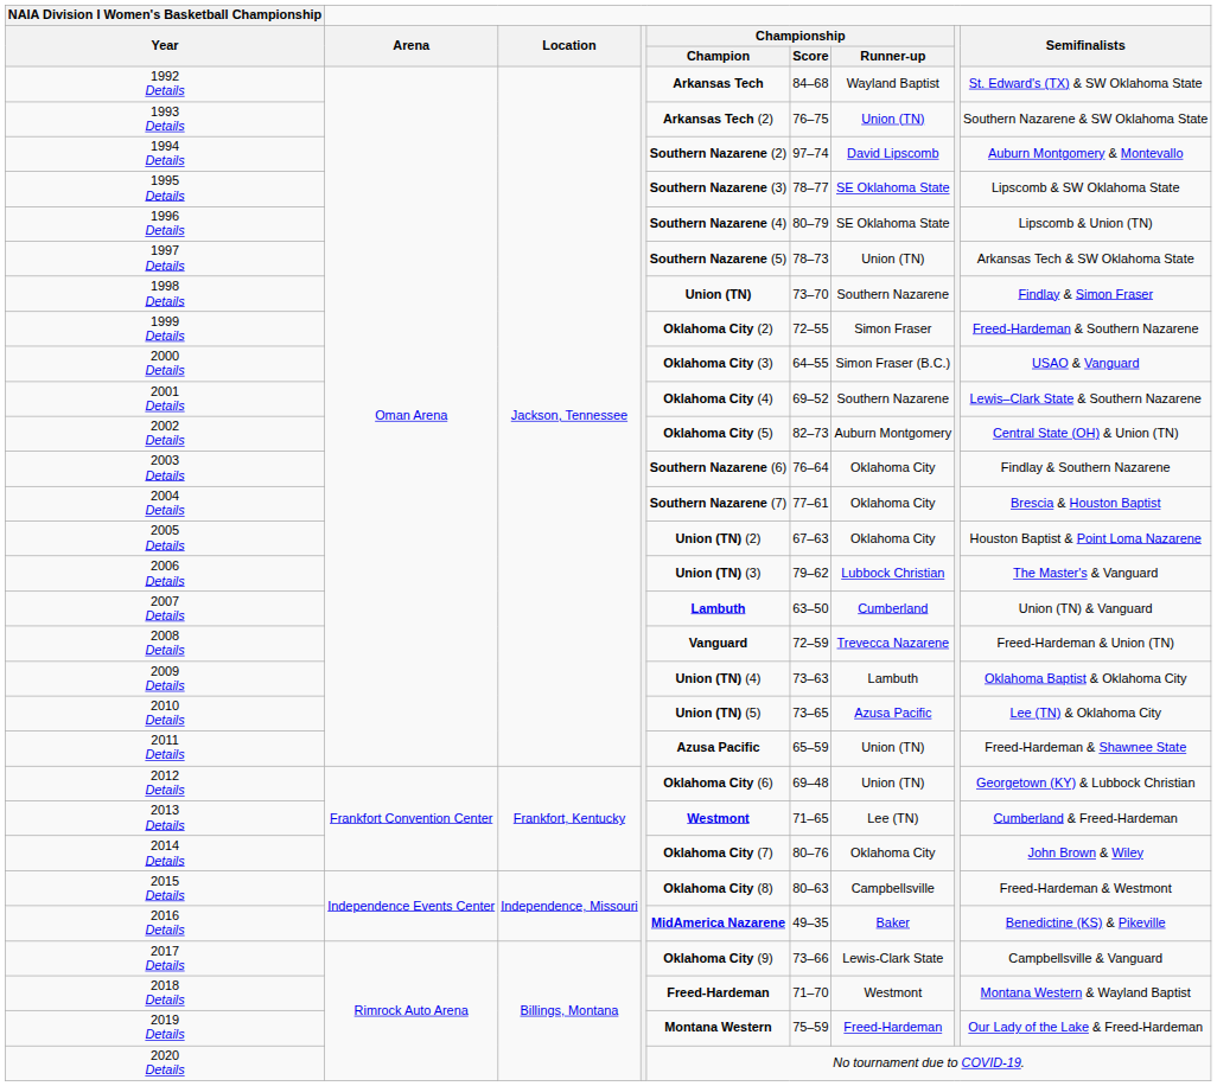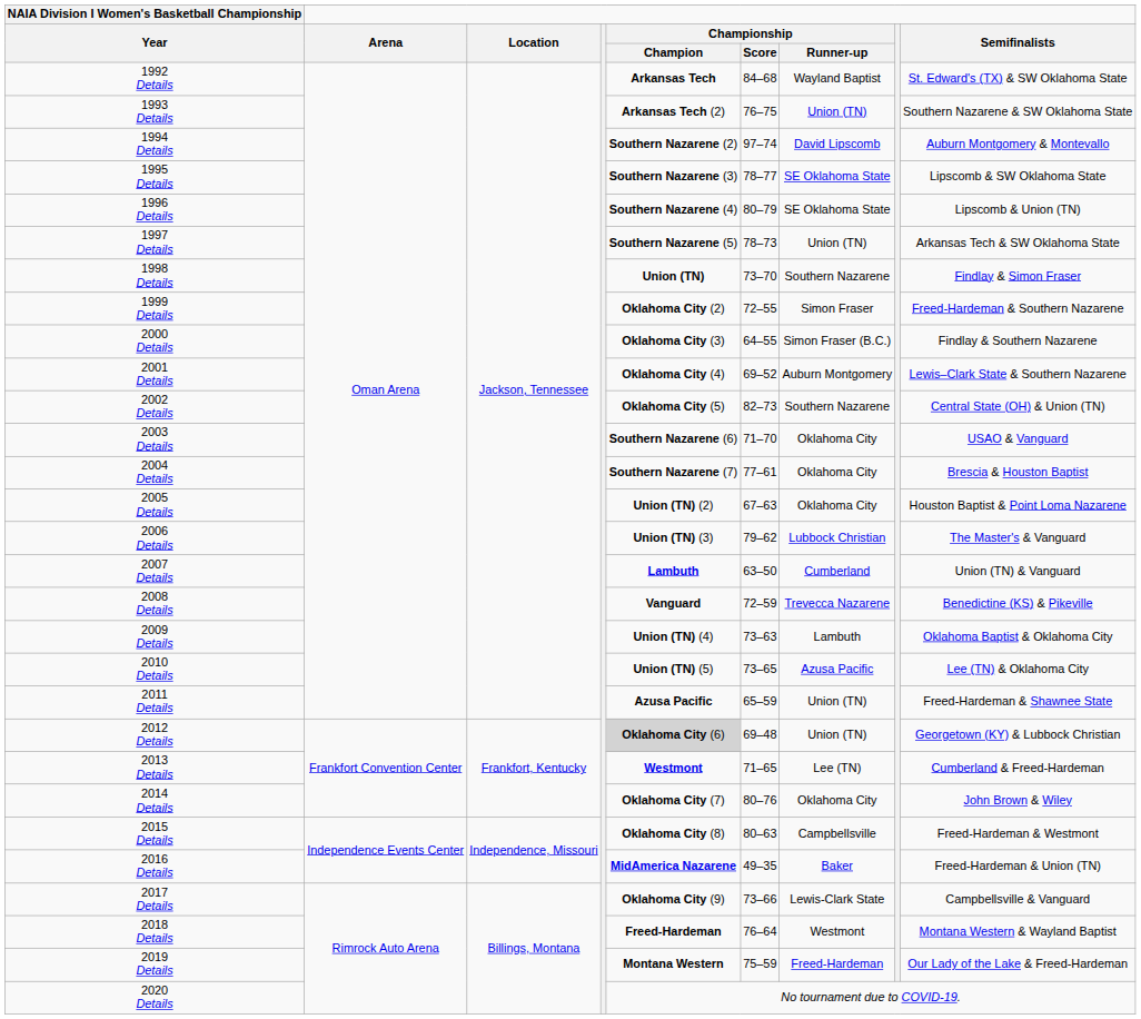 <table class="wikitable" style="text-align:center">
 <tr>
 <th style=>NAIA Division I Women's Basketball Championship</th>
 </tr>
 <tr>
 <th rowspan=2>Year</th>
 <th rowspan=2>Arena</th>
 <th rowspan=2>Location</th>
 <th rowspan=31></th>
 <th colspan=3>Championship</th>
 <th rowspan=30></th>
 <th rowspan=2>Semifinalists</th>
 </tr>
 <tr>
 <th>Champion</th>
 <th>Score</th>
 <th>Runner-up</th>
 </tr>
 <tr>
 <td>1992<br><em><a href='#'>Details</a></em></td>
 <td rowspan="20"><a href='#'>Oman Arena</a></td>
 <td rowspan="20"><a href='#'>Jackson, Tennessee</a></td>
 <td><strong>Arkansas Tech</strong></td>
 <td>84–68</td>
 <td>Wayland Baptist</td>
 <td><a href='#'>St. Edward's (TX)</a> & SW Oklahoma State</td>
 </tr>
 <tr>
 <td>1993<br><em><a href='#'>Details</a></em></td>
 <td><strong>Arkansas Tech</strong> (2)</td>
 <td>76–75</td>
 <td><a href='#'>Union (TN)</a></td>
 <td>Southern Nazarene & SW Oklahoma State</td>
 </tr>
 <tr>
 <td>1994<br><em><a href='#'>Details</a></em></td>
 <td><strong>Southern Nazarene</strong> (2)</td>
 <td>97–74</td>
 <td><a href='#'>David Lipscomb</a></td>
 <td><a href='#'>Auburn Montgomery</a> & <a href='#'>Montevallo</a></td>
 </tr>
 <tr>
 <td>1995<br><em><a href='#'>Details</a></em></td>
 <td><strong>Southern Nazarene</strong> (3)</td>
 <td>78–77</td>
 <td><a href='#'>SE Oklahoma State</a></td>
 <td>Lipscomb & SW Oklahoma State</td>
 </tr>
 <tr>
 <td>1996<br><em><a href='#'>Details</a></em></td>
 <td><strong>Southern Nazarene</strong> (4)</td>
 <td>80–79</td>
 <td>SE Oklahoma State</td>
 <td>Lipscomb & Union (TN)</td>
 </tr>
 <tr>
 <td>1997<br><em><a href='#'>Details</a></em></td>
 <td><strong>Southern Nazarene</strong> (5)</td>
 <td>78–73</td>
 <td>Union (TN)</td>
 <td>Arkansas Tech & SW Oklahoma State</td>
 </tr>
 <tr>
 <td>1998<br><em><a href='#'>Details</a></em></td>
 <td><strong>Union (TN)</strong></td>
 <td>73–70</td>
 <td>Southern Nazarene</td>
 <td><a href='#'>Findlay</a> & <a href='#'>Simon Fraser</a></td>
 </tr>
 <tr>
 <td>1999<br><em><a href='#'>Details</a></em></td>
 <td><strong>Oklahoma City</strong> (2)</td>
 <td>72–55</td>
 <td>Simon Fraser</td>
 <td><a href='#'>Freed-Hardeman</a> & Southern Nazarene</td>
 </tr>
 <tr>
 <td>2000<br><em><a href='#'>Details</a></em></td>
 <td><strong>Oklahoma City</strong> (3)</td>
 <td>64–55</td>
 <td>Simon Fraser (B.C.)</td>
-<td><a href='#'>USAO</a> & <a href='#'>Vanguard</a></td>
+<td>Findlay & Southern Nazarene</td>
 </tr>
 <tr>
 <td>2001<br><em><a href='#'>Details</a></em></td>
 <td><strong>Oklahoma City</strong> (4)</td>
 <td>69–52</td>
-<td>Southern Nazarene</td>
+<td>Auburn Montgomery</td>
 <td><a href='#'>Lewis–Clark State</a> & Southern Nazarene</td>
 </tr>
 <tr>
 <td>2002<br><em><a href='#'>Details</a></em></td>
 <td><strong>Oklahoma City</strong> (5)</td>
 <td>82–73</td>
-<td>Auburn Montgomery</td>
+<td>Southern Nazarene</td>
 <td><a href='#'>Central State (OH)</a> & Union (TN)</td>
 </tr>
 <tr>
 <td>2003<br><em><a href='#'>Details</a></em></td>
 <td><strong>Southern Nazarene</strong> (6)</td>
-<td>76–64</td>
+<td>71–70</td>
 <td>Oklahoma City</td>
-<td>Findlay & Southern Nazarene</td>
+<td><a href='#'>USAO</a> & <a href='#'>Vanguard</a></td>
 </tr>
 <tr>
 <td>2004<br><em><a href='#'>Details</a></em></td>
 <td><strong>Southern Nazarene</strong> (7)</td>
 <td>77–61</td>
 <td>Oklahoma City</td>
 <td><a href='#'>Brescia</a> & <a href='#'>Houston Baptist</a></td>
 </tr>
 <tr>
 <td>2005<br><em><a href='#'>Details</a></em></td>
 <td><strong>Union (TN)</strong> (2)</td>
 <td>67–63</td>
 <td>Oklahoma City</td>
 <td>Houston Baptist & <a href='#'>Point Loma Nazarene</a></td>
 </tr>
 <tr>
 <td>2006<br><em><a href='#'>Details</a></em></td>
 <td><strong>Union (TN)</strong> (3)</td>
 <td>79–62</td>
 <td><a href='#'>Lubbock Christian</a></td>
 <td><a href='#'>The Master's</a> & Vanguard</td>
 </tr>
 <tr>
 <td>2007<br><em><a href='#'>Details</a></em></td>
 <td><strong><a href='#'>Lambuth</a></strong></td>
 <td>63–50</td>
 <td><a href='#'>Cumberland</a></td>
 <td>Union (TN) & Vanguard</td>
 </tr>
 <tr>
 <td>2008<br><em><a href='#'>Details</a></em></td>
 <td><strong>Vanguard</strong></td>
 <td>72–59</td>
 <td><a href='#'>Trevecca Nazarene</a></td>
-<td>Freed-Hardeman & Union (TN)</td>
+<td><a href='#'>Benedictine (KS)</a> & <a href='#'>Pikeville</a></td>
 </tr>
 <tr>
 <td>2009<br><em><a href='#'>Details</a></em></td>
 <td><strong>Union (TN)</strong> (4)</td>
 <td>73–63</td>
 <td>Lambuth</td>
 <td><a href='#'>Oklahoma Baptist</a> & Oklahoma City</td>
 </tr>
 <tr>
 <td>2010<br><em><a href='#'>Details</a></em></td>
 <td><strong>Union (TN)</strong> (5)</td>
 <td>73–65</td>
 <td><a href='#'>Azusa Pacific</a></td>
 <td><a href='#'>Lee (TN)</a> & Oklahoma City</td>
 </tr>
 <tr>
 <td>2011<br><em><a href='#'>Details</a></em></td>
 <td><strong>Azusa Pacific</strong></td>
 <td>65–59</td>
 <td>Union (TN)</td>
 <td>Freed-Hardeman & <a href='#'>Shawnee State</a></td>
 </tr>
 <tr>
 <td>2012<br><em><a href='#'>Details</a></em></td>
 <td rowspan="3"><a href='#'>Frankfort Convention Center</a></td>
 <td rowspan="3"><a href='#'>Frankfort, Kentucky</a></td>
-<td><strong>Oklahoma City</strong> (6)</td>
+<td style="background: lightgrey;"><strong>Oklahoma City</strong> (6)</td>
 <td>69–48</td>
 <td>Union (TN)</td>
 <td><a href='#'>Georgetown (KY)</a> & Lubbock Christian</td>
 </tr>
 <tr>
 <td>2013<br><em><a href='#'>Details</a></em></td>
 <td><strong><a href='#'>Westmont</a></strong></td>
 <td>71–65</td>
 <td>Lee (TN)</td>
 <td><a href='#'>Cumberland</a> & Freed-Hardeman</td>
 </tr>
 <tr>
 <td>2014<br><em><a href='#'>Details</a></em></td>
 <td><strong>Oklahoma City</strong> (7)</td>
 <td>80–76</td>
 <td>Oklahoma City</td>
 <td><a href='#'>John Brown</a> & <a href='#'>Wiley</a></td>
 </tr>
 <tr>
 <td>2015<br><em><a href='#'>Details</a></em></td>
 <td rowspan="2"><a href='#'>Independence Events Center</a></td>
 <td rowspan="2"><a href='#'>Independence, Missouri</a></td>
 <td><strong>Oklahoma City</strong> (8)</td>
 <td>80–63</td>
 <td>Campbellsville</td>
 <td>Freed-Hardeman & Westmont</td>
 </tr>
 <tr>
 <td>2016<br><em><a href='#'>Details</a></em></td>
 <td><strong><a href='#'>MidAmerica Nazarene</a></strong></td>
 <td>49–35</td>
 <td><a href='#'>Baker</a></td>
-<td><a href='#'>Benedictine (KS)</a> & <a href='#'>Pikeville</a></td>
+<td>Freed-Hardeman & Union (TN)</td>
 </tr>
 <tr>
 <td>2017<br><em><a href='#'>Details</a></em></td>
 <td rowspan="4"><a href='#'>Rimrock Auto Arena</a></td>
 <td rowspan="4"><a href='#'>Billings, Montana</a></td>
 <td><strong>Oklahoma City</strong> (9)</td>
 <td>73–66</td>
 <td>Lewis-Clark State</td>
 <td>Campbellsville & Vanguard</td>
 </tr>
 <tr>
 <td>2018<br><em><a href='#'>Details</a></em></td>
 <td><strong>Freed-Hardeman</strong></td>
-<td>71–70</td>
+<td>76–64</td>
 <td>Westmont</td>
 <td><a href='#'>Montana Western</a> & Wayland Baptist</td>
 </tr>
 <tr>
 <td>2019<br><em><a href='#'>Details</a></em></td>
 <td><strong>Montana Western</strong></td>
 <td>75–59</td>
 <td><a href='#'>Freed-Hardeman</a></td>
 <td><a href='#'>Our Lady of the Lake</a> & Freed-Hardeman</td>
 </tr>
 <tr>
 <td>2020<br><em><a href='#'>Details</a></em></td>
 <td colspan=5><em>No tournament due to <a href='#'>COVID-19</a>.</em></td>
 </tr>
 </table>
